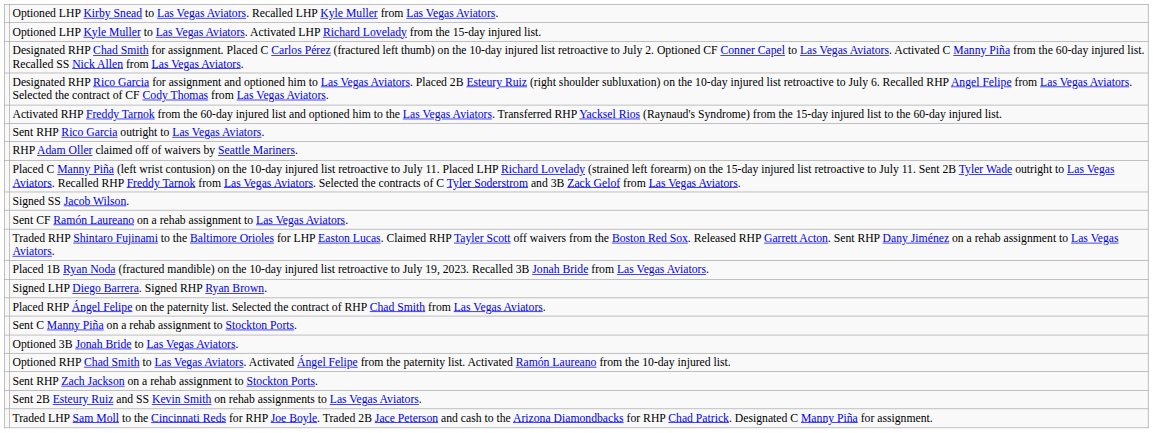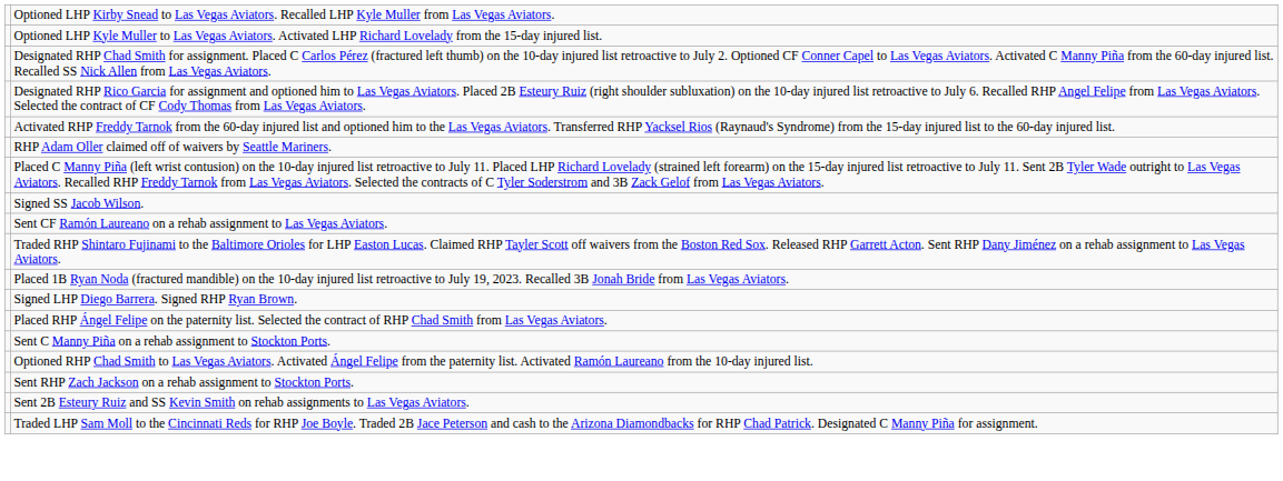 <table class="wikitable">
 <tr>
 <td></td>
 <td>Optioned LHP <a href='#'>Kirby Snead</a> to <a href='#'>Las Vegas Aviators</a>. Recalled LHP <a href='#'>Kyle Muller</a> from <a href='#'>Las Vegas Aviators</a>.</td>
 </tr>
 <tr>
 <td></td>
 <td>Optioned LHP <a href='#'>Kyle Muller</a> to <a href='#'>Las Vegas Aviators</a>. Activated LHP <a href='#'>Richard Lovelady</a> from the 15-day injured list.</td>
 </tr>
 <tr>
 <td></td>
 <td>Designated RHP <a href='#'>Chad Smith</a> for assignment. Placed C <a href='#'>Carlos Pérez</a> (fractured left thumb) on the 10-day injured list retroactive to July 2. Optioned CF <a href='#'>Conner Capel</a> to <a href='#'>Las Vegas Aviators</a>. Activated C <a href='#'>Manny Piña</a> from the 60-day injured list. Recalled SS <a href='#'>Nick Allen</a> from <a href='#'>Las Vegas Aviators</a>.</td>
 </tr>
 <tr>
 <td></td>
 <td>Designated RHP <a href='#'>Rico Garcia</a> for assignment and optioned him to <a href='#'>Las Vegas Aviators</a>. Placed 2B <a href='#'>Esteury Ruiz</a> (right shoulder subluxation) on the 10-day injured list retroactive to July 6. Recalled RHP <a href='#'>Angel Felipe</a> from <a href='#'>Las Vegas Aviators</a>. Selected the contract of CF <a href='#'>Cody Thomas</a> from <a href='#'>Las Vegas Aviators</a>.</td>
 </tr>
 <tr>
 <td></td>
 <td>Activated RHP <a href='#'>Freddy Tarnok</a> from the 60-day injured list and optioned him to the <a href='#'>Las Vegas Aviators</a>. Transferred RHP <a href='#'>Yacksel Rios</a> (Raynaud's Syndrome) from the 15-day injured list to the 60-day injured list.</td>
-</tr>
-<tr>
-<td></td>
-<td>Sent RHP <a href='#'>Rico Garcia</a> outright to <a href='#'>Las Vegas Aviators</a>.</td>
 </tr>
 <tr>
 <td></td>
 <td>RHP <a href='#'>Adam Oller</a> claimed off of waivers by <a href='#'>Seattle Mariners</a>.</td>
 </tr>
 <tr>
 <td></td>
 <td>Placed C <a href='#'>Manny Piña</a> (left wrist contusion) on the 10-day injured list retroactive to July 11. Placed LHP <a href='#'>Richard Lovelady</a> (strained left forearm) on the 15-day injured list retroactive to July 11. Sent 2B <a href='#'>Tyler Wade</a> outright to <a href='#'>Las Vegas Aviators</a>. Recalled RHP <a href='#'>Freddy Tarnok</a> from <a href='#'>Las Vegas Aviators</a>. Selected the contracts of C <a href='#'>Tyler Soderstrom</a> and 3B <a href='#'>Zack Gelof</a> from <a href='#'>Las Vegas Aviators</a>.</td>
 </tr>
 <tr>
 <td></td>
 <td>Signed SS <a href='#'>Jacob Wilson</a>.</td>
 </tr>
 <tr>
 <td></td>
 <td>Sent CF <a href='#'>Ramón Laureano</a> on a rehab assignment to <a href='#'>Las Vegas Aviators</a>.</td>
 </tr>
 <tr>
 <td></td>
 <td>Traded RHP <a href='#'>Shintaro Fujinami</a> to the <a href='#'>Baltimore Orioles</a> for LHP <a href='#'>Easton Lucas</a>. Claimed RHP <a href='#'>Tayler Scott</a> off waivers from the <a href='#'>Boston Red Sox</a>. Released RHP <a href='#'>Garrett Acton</a>. Sent RHP <a href='#'>Dany Jiménez</a> on a rehab assignment to <a href='#'>Las Vegas Aviators</a>.</td>
 </tr>
 <tr>
 <td></td>
 <td>Placed 1B <a href='#'>Ryan Noda</a> (fractured mandible) on the 10-day injured list retroactive to July 19, 2023. Recalled 3B <a href='#'>Jonah Bride</a> from <a href='#'>Las Vegas Aviators</a>.</td>
 </tr>
 <tr>
 <td></td>
 <td>Signed LHP <a href='#'>Diego Barrera</a>. Signed RHP <a href='#'>Ryan Brown</a>.</td>
 </tr>
 <tr>
 <td></td>
 <td>Placed RHP <a href='#'>Ángel Felipe</a> on the paternity list. Selected the contract of RHP <a href='#'>Chad Smith</a> from <a href='#'>Las Vegas Aviators</a>.</td>
 </tr>
 <tr>
 <td></td>
 <td>Sent C <a href='#'>Manny Piña</a> on a rehab assignment to <a href='#'>Stockton Ports</a>.</td>
 </tr>
 <tr>
 <td></td>
-<td>Optioned 3B <a href='#'>Jonah Bride</a> to <a href='#'>Las Vegas Aviators</a>.</td>
-</tr>
-<tr>
-<td></td>
 <td>Optioned RHP <a href='#'>Chad Smith</a> to <a href='#'>Las Vegas Aviators</a>. Activated <a href='#'>Ángel Felipe</a> from the paternity list. Activated <a href='#'>Ramón Laureano</a> from the 10-day injured list.</td>
 </tr>
 <tr>
 <td></td>
 <td>Sent RHP <a href='#'>Zach Jackson</a> on a rehab assignment to <a href='#'>Stockton Ports</a>.</td>
 </tr>
 <tr>
 <td></td>
 <td>Sent 2B <a href='#'>Esteury Ruiz</a> and SS <a href='#'>Kevin Smith</a> on rehab assignments to <a href='#'>Las Vegas Aviators</a>.</td>
 </tr>
 <tr>
 <td></td>
 <td>Traded LHP <a href='#'>Sam Moll</a> to the <a href='#'>Cincinnati Reds</a> for RHP <a href='#'>Joe Boyle</a>. Traded 2B <a href='#'>Jace Peterson</a> and cash to the <a href='#'>Arizona Diamondbacks</a> for RHP <a href='#'>Chad Patrick</a>. Designated C <a href='#'>Manny Piña</a> for assignment.</td>
 </tr>
 </table>
